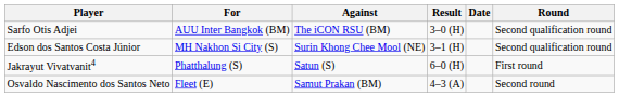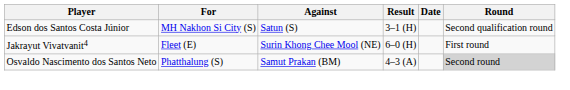 <table class="wikitable sortable">
 <tr>
 <th>Player</th>
 <th>For</th>
 <th>Against</th>
 <th align=center>Result</th>
 <th>Date</th>
 <th>Round</th>
 </tr>
 <tr>
-<td> Sarfo Otis Adjei</td>
-<td><a href='#'>AUU Inter Bangkok</a> (BM)</td>
-<td><a href='#'>The iCON RSU</a> (BM)</td>
-<td>3–0 (H)</td>
-<td></td>
-<td>Second qualification round</td>
-</tr>
-<tr>
 <td> Edson dos Santos Costa Júnior</td>
 <td><a href='#'>MH Nakhon Si City</a> (S)</td>
-<td><a href='#'>Surin Khong Chee Mool</a> (NE)</td>
+<td><a href='#'>Satun</a> (S)</td>
 <td>3–1 (H)</td>
 <td></td>
 <td>Second qualification round</td>
 </tr>
 <tr>
 <td> Jakrayut Vivatvanit<sup>4</sup></td>
-<td><a href='#'>Phatthalung</a> (S)</td>
-<td><a href='#'>Satun</a> (S)</td>
+<td><a href='#'>Fleet</a> (E)</td>
+<td><a href='#'>Surin Khong Chee Mool</a> (NE)</td>
 <td>6–0 (H)</td>
 <td></td>
 <td>First round</td>
 </tr>
 <tr>
 <td> Osvaldo Nascimento dos Santos Neto</td>
-<td><a href='#'>Fleet</a> (E)</td>
+<td><a href='#'>Phatthalung</a> (S)</td>
 <td><a href='#'>Samut Prakan</a> (BM)</td>
 <td>4–3 (A)</td>
 <td></td>
-<td>Second round</td>
+<td style="background: lightgrey;">Second round</td>
 </tr>
 </table>
